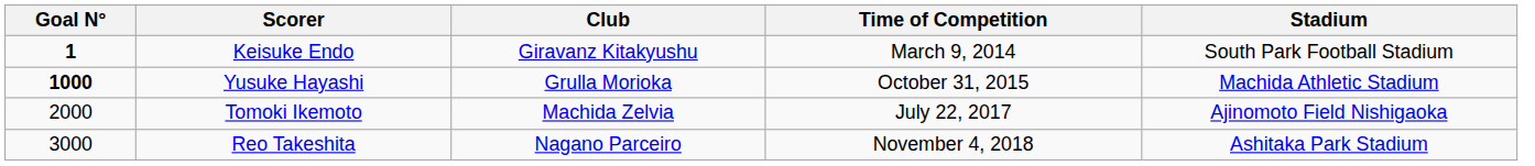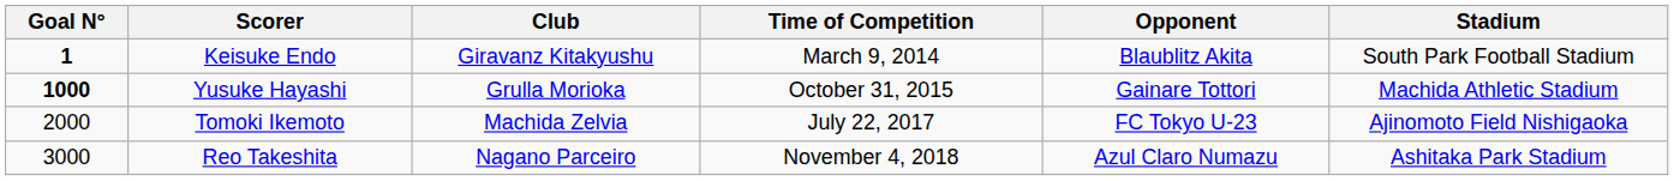 <table class="wikitable" style="text-align:center;">
 <tr>
 <th style="width:100px;">Goal N°</th>
 <th style="width:250px;">Scorer</th>
 <th style="width:250px;">Club</th>
 <th style="width:300px;">Time of Competition</th>
+<th style="width:250px;">Opponent</th>
 <th style="width:300px;">Stadium</th>
 </tr>
 <tr>
 <td><strong>1</strong></td>
 <td><a href='#'>Keisuke Endo</a></td>
 <td><a href='#'>Giravanz Kitakyushu</a></td>
 <td>March 9, 2014</td>
+<td><a href='#'>Blaublitz Akita</a></td>
 <td>South Park Football Stadium</td>
 </tr>
 <tr>
 <td><strong>1000</strong></td>
 <td><a href='#'>Yusuke Hayashi</a></td>
 <td><a href='#'>Grulla Morioka</a></td>
 <td>October 31, 2015</td>
+<td><a href='#'>Gainare Tottori</a></td>
 <td><a href='#'>Machida Athletic Stadium</a></td>
 </tr>
 <tr>
 <td>2000</td>
 <td><a href='#'>Tomoki Ikemoto</a></td>
 <td><a href='#'>Machida Zelvia</a></td>
 <td>July 22, 2017</td>
+<td><a href='#'>FC Tokyo U-23</a></td>
 <td><a href='#'>Ajinomoto Field Nishigaoka</a></td>
 </tr>
 <tr>
 <td>3000</td>
 <td><a href='#'>Reo Takeshita</a></td>
 <td><a href='#'>Nagano Parceiro</a></td>
 <td>November 4, 2018</td>
+<td><a href='#'>Azul Claro Numazu</a></td>
 <td><a href='#'>Ashitaka Park Stadium</a></td>
 </tr>
 </table>
